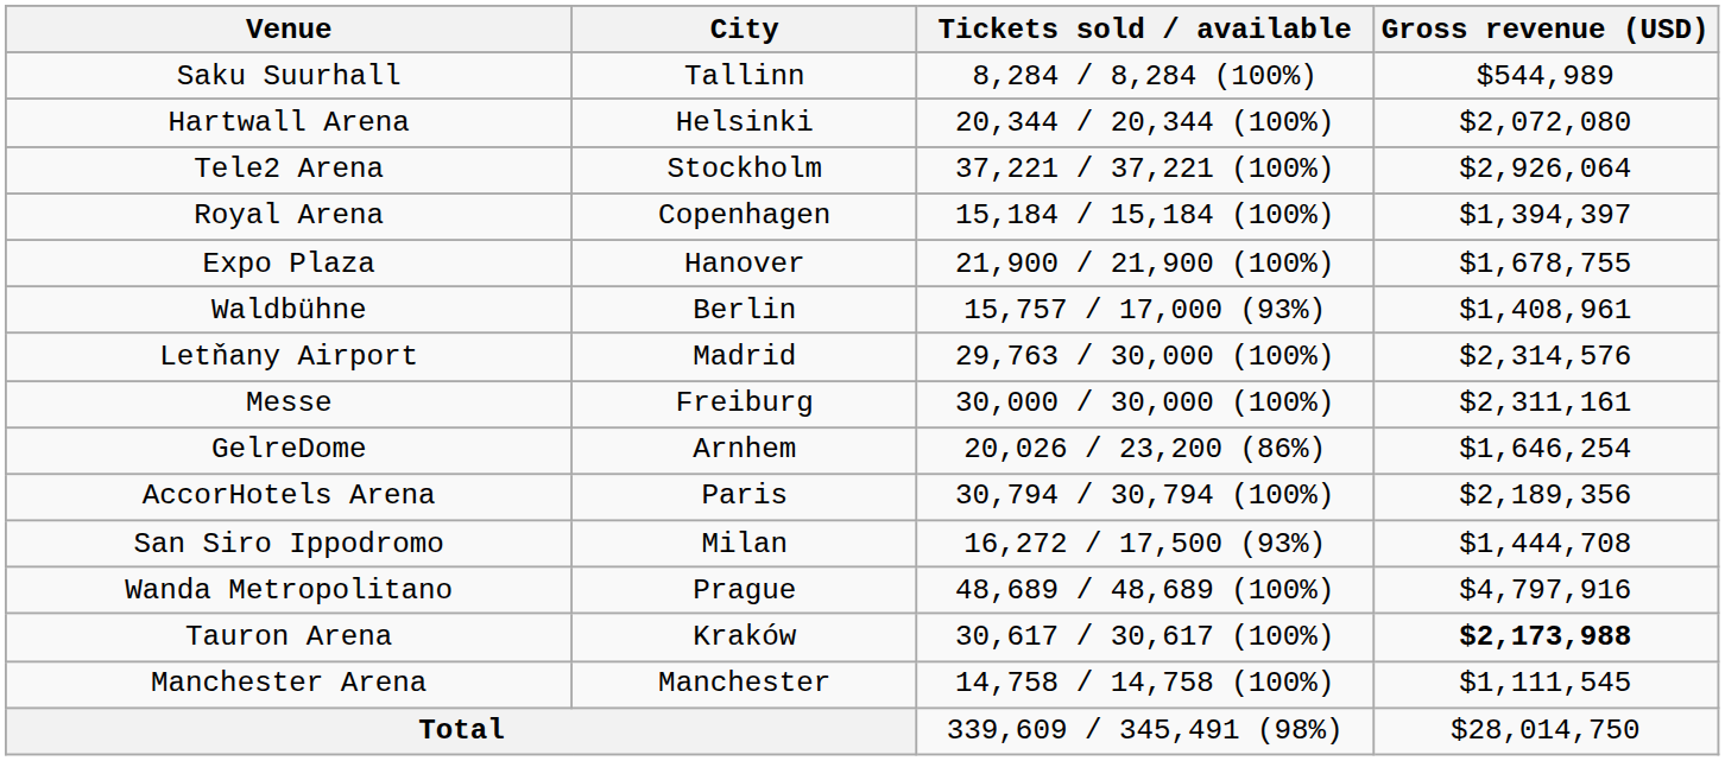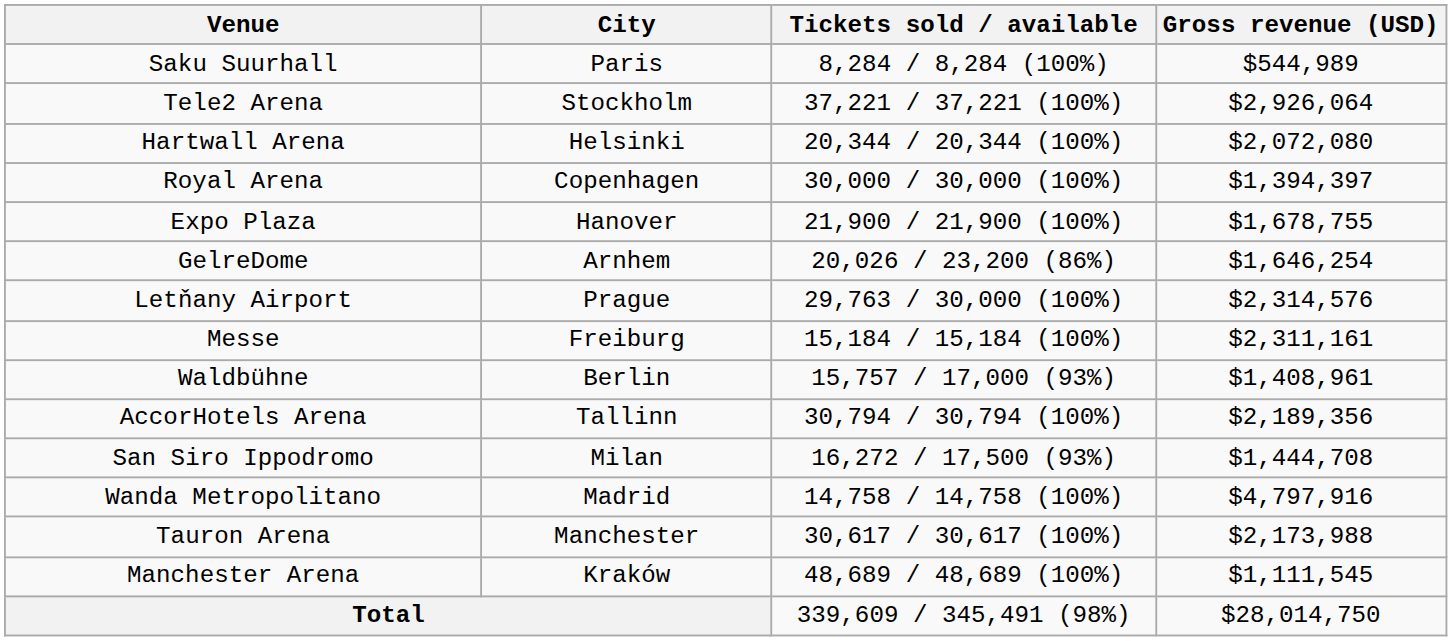 <table class="wikitable sortable" style="text-align:center">
 <tr>
 <th style="width:250px;">Venue</th>
 <th style="width:150px;">City</th>
 <th style="width:200px;">Tickets sold / available</th>
 <th style="width:150px;">Gross revenue (USD)</th>
 </tr>
 <tr>
 <td>Saku Suurhall</td>
-<td>Tallinn</td>
+<td>Paris</td>
 <td>8,284 / 8,284 (100%)</td>
 <td>$544,989</td>
+</tr>
+<tr>
+<td>Tele2 Arena</td>
+<td>Stockholm</td>
+<td>37,221 / 37,221 (100%)</td>
+<td>$2,926,064</td>
 </tr>
 <tr>
 <td>Hartwall Arena</td>
 <td>Helsinki</td>
 <td>20,344 / 20,344 (100%)</td>
 <td>$2,072,080</td>
 </tr>
 <tr>
-<td>Tele2 Arena</td>
-<td>Stockholm</td>
-<td>37,221 / 37,221 (100%)</td>
-<td>$2,926,064</td>
-</tr>
-<tr>
 <td>Royal Arena</td>
 <td>Copenhagen</td>
-<td>15,184 / 15,184 (100%)</td>
+<td>30,000 / 30,000 (100%)</td>
 <td>$1,394,397</td>
 </tr>
 <tr>
 <td>Expo Plaza</td>
 <td>Hanover</td>
 <td>21,900 / 21,900 (100%)</td>
 <td>$1,678,755</td>
 </tr>
 <tr>
+<td>GelreDome</td>
+<td>Arnhem</td>
+<td>20,026 / 23,200 (86%)</td>
+<td>$1,646,254</td>
+</tr>
+<tr>
+<td>Letňany Airport</td>
+<td>Prague</td>
+<td>29,763 / 30,000 (100%)</td>
+<td>$2,314,576</td>
+</tr>
+<tr>
+<td>Messe</td>
+<td>Freiburg</td>
+<td>15,184 / 15,184 (100%)</td>
+<td>$2,311,161</td>
+</tr>
+<tr>
 <td>Waldbühne</td>
 <td>Berlin</td>
 <td>15,757 / 17,000 (93%)</td>
 <td>$1,408,961</td>
 </tr>
 <tr>
-<td>Letňany Airport</td>
-<td>Madrid</td>
-<td>29,763 / 30,000 (100%)</td>
-<td>$2,314,576</td>
-</tr>
-<tr>
-<td>Messe</td>
-<td>Freiburg</td>
-<td>30,000 / 30,000 (100%)</td>
-<td>$2,311,161</td>
-</tr>
-<tr>
-<td>GelreDome</td>
-<td>Arnhem</td>
-<td>20,026 / 23,200 (86%)</td>
-<td>$1,646,254</td>
-</tr>
-<tr>
 <td>AccorHotels Arena</td>
-<td>Paris</td>
+<td>Tallinn</td>
 <td>30,794 / 30,794 (100%)</td>
 <td>$2,189,356</td>
 </tr>
 <tr>
 <td>San Siro Ippodromo</td>
 <td>Milan</td>
 <td>16,272 / 17,500 (93%)</td>
 <td>$1,444,708</td>
 </tr>
 <tr>
 <td>Wanda Metropolitano</td>
-<td>Prague</td>
-<td>48,689 / 48,689 (100%)</td>
+<td>Madrid</td>
+<td>14,758 / 14,758 (100%)</td>
 <td>$4,797,916</td>
 </tr>
 <tr>
 <td>Tauron Arena</td>
-<td>Kraków</td>
+<td>Manchester</td>
 <td>30,617 / 30,617 (100%)</td>
-<td><strong>$2,173,988</strong></td>
+<td>$2,173,988</td>
 </tr>
 <tr>
 <td>Manchester Arena</td>
-<td>Manchester</td>
-<td>14,758 / 14,758 (100%)</td>
+<td>Kraków</td>
+<td>48,689 / 48,689 (100%)</td>
 <td>$1,111,545</td>
 </tr>
 <tr>
 <th colspan="2">Total</th>
 <td>339,609 / 345,491 (98%)</td>
 <td>$28,014,750</td>
 </tr>
 </table>
